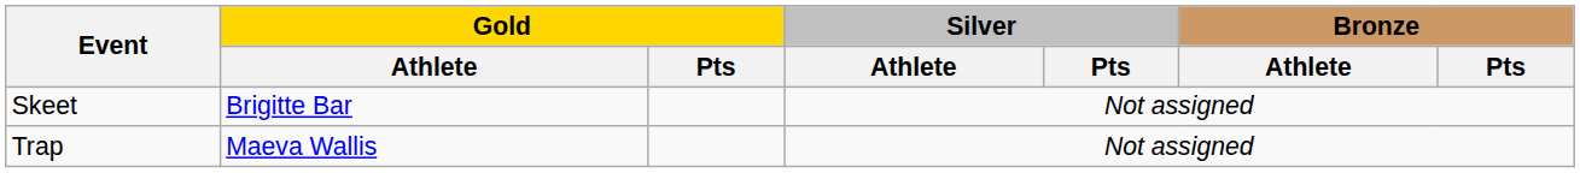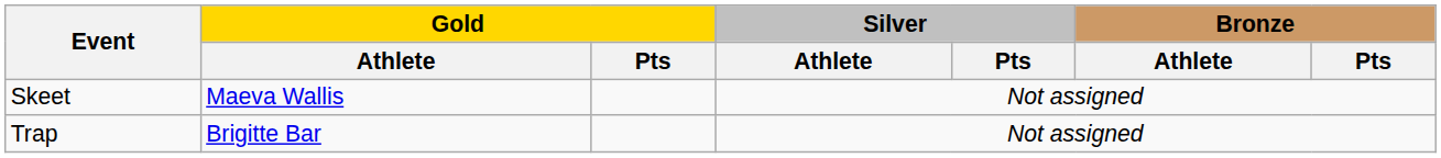 <table class="wikitable" width=70% style="font-size:90%; text-align:left;">
 <tr align=center>
 <th rowspan=2>Event</th>
 <td colspan=2 bgcolor=gold><strong>Gold</strong></td>
 <td colspan=2 bgcolor=silver><strong>Silver</strong></td>
 <td colspan=2 bgcolor=cc9966><strong>Bronze</strong></td>
 </tr>
 <tr>
 <th>Athlete</th>
 <th>Pts</th>
 <th>Athlete</th>
 <th>Pts</th>
 <th>Athlete</th>
 <th>Pts</th>
 </tr>
 <tr>
 <td>Skeet</td>
-<td> <a href='#'>Brigitte Bar</a></td>
+<td> <a href='#'>Maeva Wallis</a></td>
 <td></td>
 <td align=center colspan=5><em>Not assigned</em></td>
 </tr>
 <tr>
 <td>Trap</td>
-<td> <a href='#'>Maeva Wallis</a></td>
+<td> <a href='#'>Brigitte Bar</a></td>
 <td></td>
 <td align=center colspan=5><em>Not assigned</em></td>
 </tr>
 </table>
